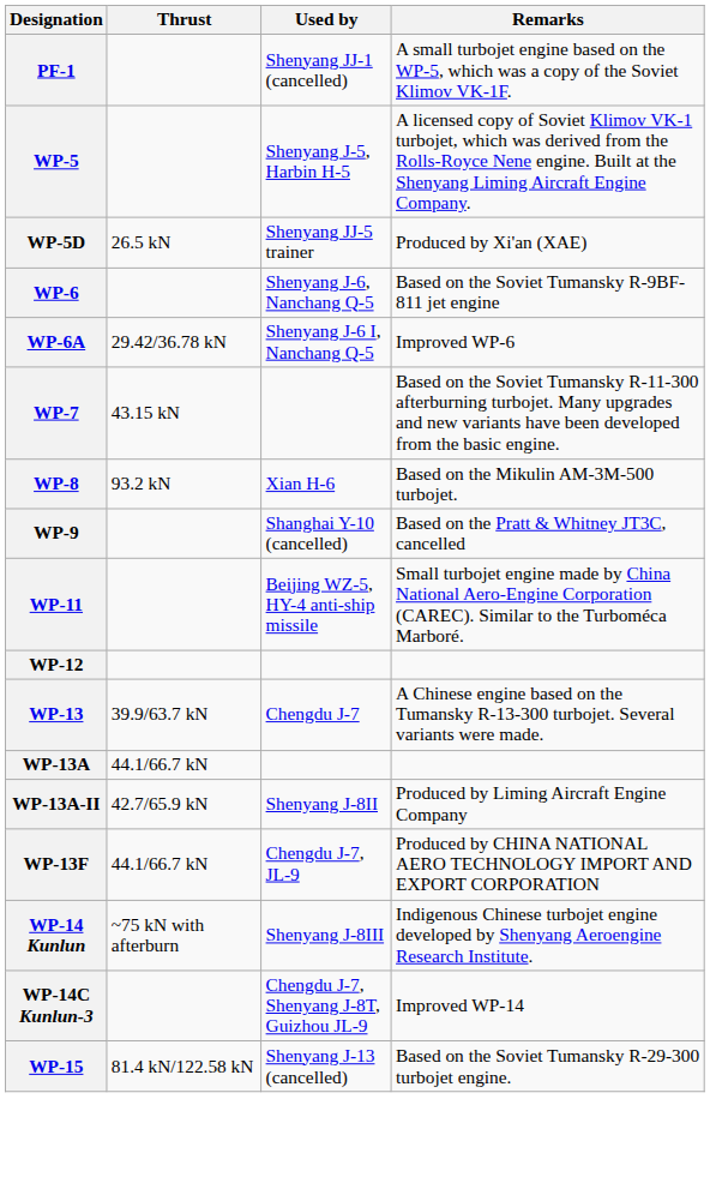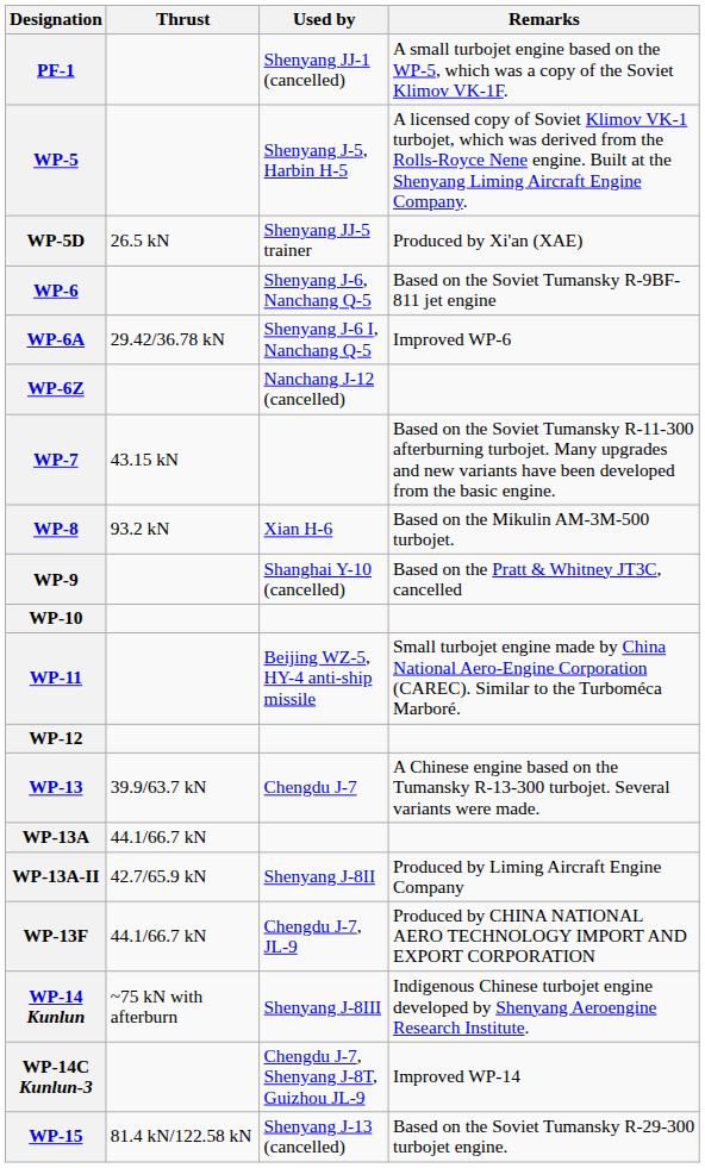 <table class="wikitable">
 <tr>
 <th>Designation</th>
 <th>Thrust</th>
 <th>Used by</th>
 <th>Remarks</th>
 </tr>
 <tr>
 <th><a href='#'>PF-1</a></th>
 <td></td>
 <td><a href='#'>Shenyang JJ-1</a> (cancelled)</td>
 <td>A small turbojet engine based on the <a href='#'>WP-5</a>, which was a copy of the Soviet <a href='#'>Klimov VK-1F</a>.</td>
 </tr>
 <tr>
 <th><a href='#'>WP-5</a></th>
 <td></td>
 <td><a href='#'>Shenyang J-5</a>, <a href='#'>Harbin H-5</a></td>
 <td>A licensed copy of Soviet <a href='#'>Klimov VK-1</a> turbojet, which was derived from the <a href='#'>Rolls-Royce Nene</a> engine. Built at the <a href='#'>Shenyang Liming Aircraft Engine Company</a>.</td>
 </tr>
 <tr>
 <th>WP-5D</th>
 <td>26.5 kN</td>
 <td><a href='#'>Shenyang JJ-5</a> trainer</td>
 <td>Produced by Xi'an (XAE)</td>
 </tr>
 <tr>
 <th><a href='#'>WP-6</a></th>
 <td></td>
 <td><a href='#'>Shenyang J-6</a>, <a href='#'>Nanchang Q-5</a></td>
 <td>Based on the Soviet Tumansky R-9BF-811 jet engine</td>
 </tr>
 <tr>
 <th><a href='#'>WP-6A</a></th>
 <td>29.42/36.78 kN</td>
 <td><a href='#'>Shenyang J-6 I</a>, <a href='#'>Nanchang Q-5</a></td>
 <td>Improved WP-6</td>
 </tr>
 <tr>
+<th><a href='#'>WP-6Z</a></th>
+<td></td>
+<td><a href='#'>Nanchang J-12</a> (cancelled)</td>
+<td></td>
+</tr>
+<tr>
 <th><a href='#'>WP-7</a></th>
 <td>43.15 kN</td>
 <td></td>
 <td>Based on the Soviet Tumansky R-11-300 afterburning turbojet. Many upgrades and new variants have been developed from the basic engine.</td>
 </tr>
 <tr>
 <th><a href='#'>WP-8</a></th>
 <td>93.2 kN</td>
 <td><a href='#'>Xian H-6</a></td>
 <td>Based on the Mikulin AM-3M-500 turbojet.</td>
 </tr>
 <tr>
 <th>WP-9</th>
 <td></td>
 <td><a href='#'>Shanghai Y-10</a> (cancelled)</td>
 <td>Based on the <a href='#'>Pratt & Whitney JT3C</a>, cancelled</td>
+</tr>
+<tr>
+<th>WP-10</th>
+<td></td>
+<td></td>
+<td></td>
 </tr>
 <tr>
 <th><a href='#'>WP-11</a></th>
 <td></td>
 <td><a href='#'>Beijing WZ-5</a>, <a href='#'>HY-4 anti-ship missile</a></td>
 <td>Small turbojet engine made by <a href='#'>China National Aero-Engine Corporation</a> (CAREC). Similar to the Turboméca Marboré.</td>
 </tr>
 <tr>
 <th>WP-12</th>
 <td></td>
 <td></td>
 <td></td>
 </tr>
 <tr>
 <th><a href='#'>WP-13</a></th>
 <td>39.9/63.7 kN</td>
 <td><a href='#'>Chengdu J-7</a></td>
 <td>A Chinese engine based on the Tumansky R-13-300 turbojet. Several variants were made.</td>
 </tr>
 <tr>
 <th>WP-13A</th>
 <td>44.1/66.7 kN</td>
 <td></td>
 <td></td>
 </tr>
 <tr>
 <th>WP-13A-II</th>
 <td>42.7/65.9 kN </td>
 <td><a href='#'>Shenyang J-8II</a></td>
 <td>Produced by Liming Aircraft Engine Company</td>
 </tr>
 <tr>
 <th>WP-13F</th>
 <td>44.1/66.7 kN</td>
 <td><a href='#'>Chengdu J-7</a>, <a href='#'>JL-9</a></td>
 <td>Produced by CHINA NATIONAL AERO TECHNOLOGY IMPORT AND EXPORT CORPORATION</td>
 </tr>
 <tr>
 <th><a href='#'>WP-14</a><br><em>Kunlun</em></th>
 <td>~75 kN with afterburn</td>
 <td><a href='#'>Shenyang J-8III</a></td>
 <td>Indigenous Chinese turbojet engine developed by <a href='#'>Shenyang Aeroengine Research Institute</a>.</td>
 </tr>
 <tr>
 <th>WP-14C<br><em>Kunlun-3</em></th>
 <td></td>
 <td><a href='#'>Chengdu J-7</a>, <a href='#'>Shenyang J-8T</a>, <a href='#'>Guizhou JL-9</a></td>
 <td>Improved WP-14</td>
 </tr>
 <tr>
 <th><a href='#'>WP-15</a></th>
 <td>81.4 kN/122.58 kN</td>
 <td><a href='#'>Shenyang J-13</a> (cancelled)</td>
 <td>Based on the Soviet Tumansky R-29-300 turbojet engine.</td>
 </tr>
 </table>
